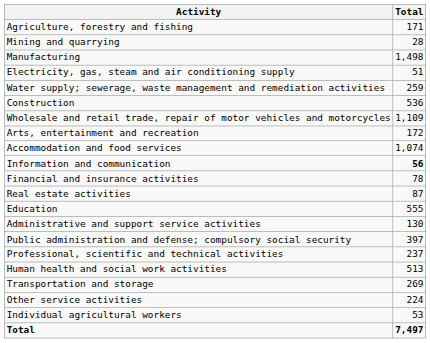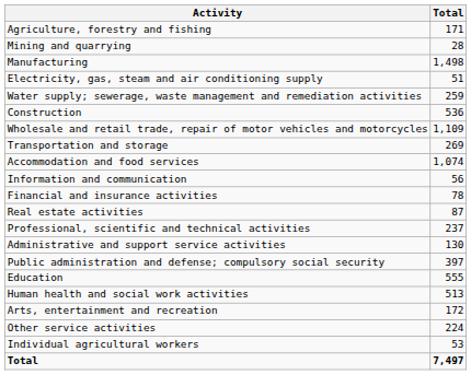 <table class="wikitable sortable" style="font-size:95%;">
 <tr>
 <th>Activity</th>
 <th>Total</th>
 </tr>
 <tr>
 <td>Agriculture, forestry and fishing</td>
 <td align="right">171</td>
 </tr>
 <tr>
 <td>Mining and quarrying</td>
 <td align="right">28</td>
 </tr>
 <tr>
 <td>Manufacturing</td>
 <td align="right">1,498</td>
 </tr>
 <tr>
 <td>Electricity, gas, steam and air conditioning supply</td>
 <td align="right">51</td>
 </tr>
 <tr>
 <td>Water supply; sewerage, waste management and remediation activities</td>
 <td align="right">259</td>
 </tr>
 <tr>
 <td>Construction</td>
 <td align="right">536</td>
 </tr>
 <tr>
 <td>Wholesale and retail trade, repair of motor vehicles and motorcycles</td>
 <td align="right">1,109</td>
 </tr>
 <tr>
-<td>Arts, entertainment and recreation</td>
-<td align="right">172</td>
+<td>Transportation and storage</td>
+<td align="right">269</td>
 </tr>
 <tr>
 <td>Accommodation and food services</td>
 <td align="right">1,074</td>
 </tr>
 <tr>
 <td>Information and communication</td>
-<td align="right"><strong>56</strong></td>
+<td align="right">56</td>
 </tr>
 <tr>
 <td>Financial and insurance activities</td>
 <td align="right">78</td>
 </tr>
 <tr>
 <td>Real estate activities</td>
 <td align="right">87</td>
 </tr>
 <tr>
-<td>Education</td>
-<td align="right">555</td>
+<td>Professional, scientific and technical activities</td>
+<td align="right">237</td>
 </tr>
 <tr>
 <td>Administrative and support service activities</td>
 <td align="right">130</td>
 </tr>
 <tr>
 <td>Public administration and defense; compulsory social security</td>
 <td align="right">397</td>
 </tr>
 <tr>
-<td>Professional, scientific and technical activities</td>
-<td align="right">237</td>
+<td>Education</td>
+<td align="right">555</td>
 </tr>
 <tr>
 <td>Human health and social work activities</td>
 <td align="right">513</td>
 </tr>
 <tr>
-<td>Transportation and storage</td>
-<td align="right">269</td>
+<td>Arts, entertainment and recreation</td>
+<td align="right">172</td>
 </tr>
 <tr>
 <td>Other service activities</td>
 <td align="right">224</td>
 </tr>
 <tr>
 <td>Individual agricultural workers</td>
 <td align="right">53</td>
 </tr>
 <tr class="sortbottom">
 <td><strong>Total</strong></td>
 <td align="right"><strong>7,497</strong></td>
 </tr>
 </table>
